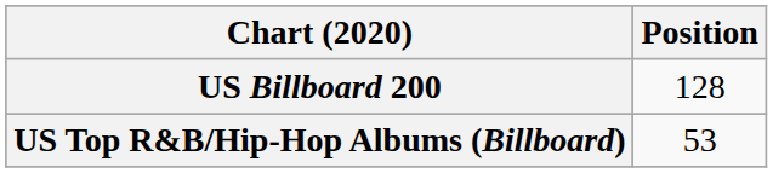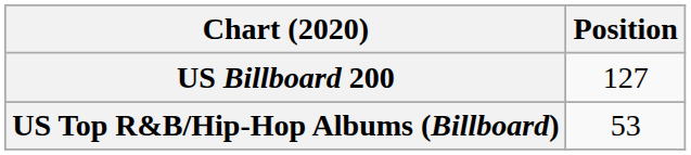 <table class="wikitable sortable plainrowheaders" style="text-align:center">
 <tr>
 <th scope="col">Chart (2020)</th>
 <th scope="col">Position</th>
 </tr>
 <tr>
 <th scope="row">US <em>Billboard</em> 200</th>
-<td>128</td>
+<td>127</td>
 </tr>
 <tr>
 <th scope="row">US Top R&B/Hip-Hop Albums (<em>Billboard</em>)</th>
 <td>53</td>
 </tr>
 </table>
